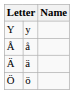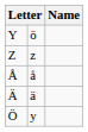 <table class=wikitable>
 <tr>
 <th colspan=2>Letter</th>
 <th>Name</th>
 </tr>
 <tr>
 <td>Y</td>
-<td>y</td>
+<td>ö</td>
+<td></td>
+</tr>
+<tr>
+<td>Z</td>
+<td>z</td>
 <td></td>
 </tr>
 <tr>
 <td>Å</td>
 <td>å</td>
 <td></td>
 </tr>
 <tr>
 <td>Ä</td>
 <td>ä</td>
 <td></td>
 </tr>
 <tr>
 <td>Ö</td>
-<td>ö</td>
+<td>y</td>
 <td></td>
 </tr>
 </table>
